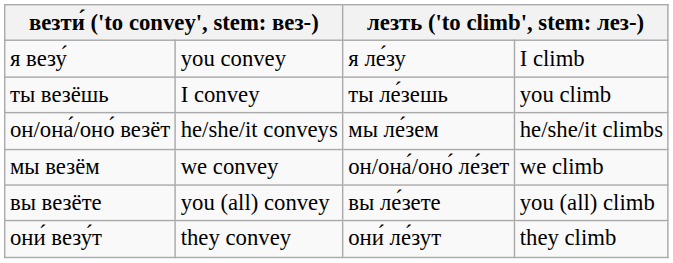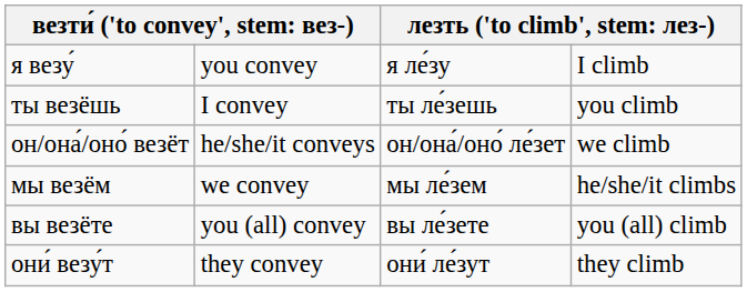 <table class="wikitable">
 <tr>
 <th colspan="2">везти́ ('to convey', stem: вез-)</th>
 <th colspan="2">лезть ('to climb', stem: лез-)</th>
 </tr>
 <tr>
 <td>я везу́</td>
 <td>you convey</td>
 <td>я ле́зу</td>
 <td>I climb</td>
 </tr>
 <tr>
 <td>ты везёшь</td>
 <td>I convey</td>
 <td>ты ле́зешь</td>
 <td>you climb</td>
 </tr>
 <tr>
 <td>он/она́/оно́ везёт</td>
 <td>he/she/it conveys</td>
-<td>мы ле́зем</td>
-<td>he/she/it climbs</td>
+<td>он/она́/оно́ ле́зет</td>
+<td>we climb</td>
 </tr>
 <tr>
 <td>мы везём</td>
 <td>we convey</td>
-<td>он/она́/оно́ ле́зет</td>
-<td>we climb</td>
+<td>мы ле́зем</td>
+<td>he/she/it climbs</td>
 </tr>
 <tr>
 <td>вы везёте</td>
 <td>you (all) convey</td>
 <td>вы ле́зете</td>
 <td>you (all) climb</td>
 </tr>
 <tr>
 <td>они́ везу́т</td>
 <td>they convey</td>
 <td>они́ ле́зут</td>
 <td>they climb</td>
 </tr>
 </table>
